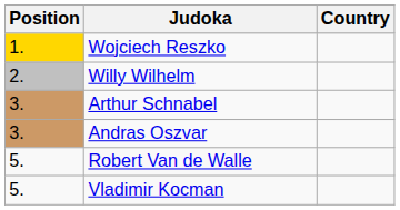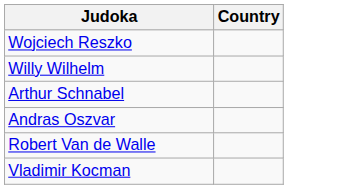 <table class=wikitable>
 <tr style="background:#ccc;">
-<th width=10>Position</th>
 <th width=200>Judoka</th>
 <th width=10>Country</th>
 </tr>
 <tr>
-<td bgcolor=gold>1.</td>
 <td><a href='#'>Wojciech Reszko</a></td>
 <td></td>
 </tr>
 <tr>
-<td style="background:silver;">2.</td>
 <td><a href='#'>Willy Wilhelm</a></td>
 <td></td>
 </tr>
 <tr>
-<td style="background:#c96;">3.</td>
 <td><a href='#'>Arthur Schnabel</a></td>
 <td></td>
 </tr>
 <tr>
-<td style="background:#c96;">3.</td>
 <td><a href='#'>Andras Oszvar</a></td>
 <td></td>
 </tr>
 <tr>
-<td>5.</td>
 <td><a href='#'>Robert Van de Walle</a></td>
 <td></td>
 </tr>
 <tr>
-<td>5.</td>
 <td><a href='#'>Vladimir Kocman</a></td>
 <td></td>
 </tr>
 </table>
